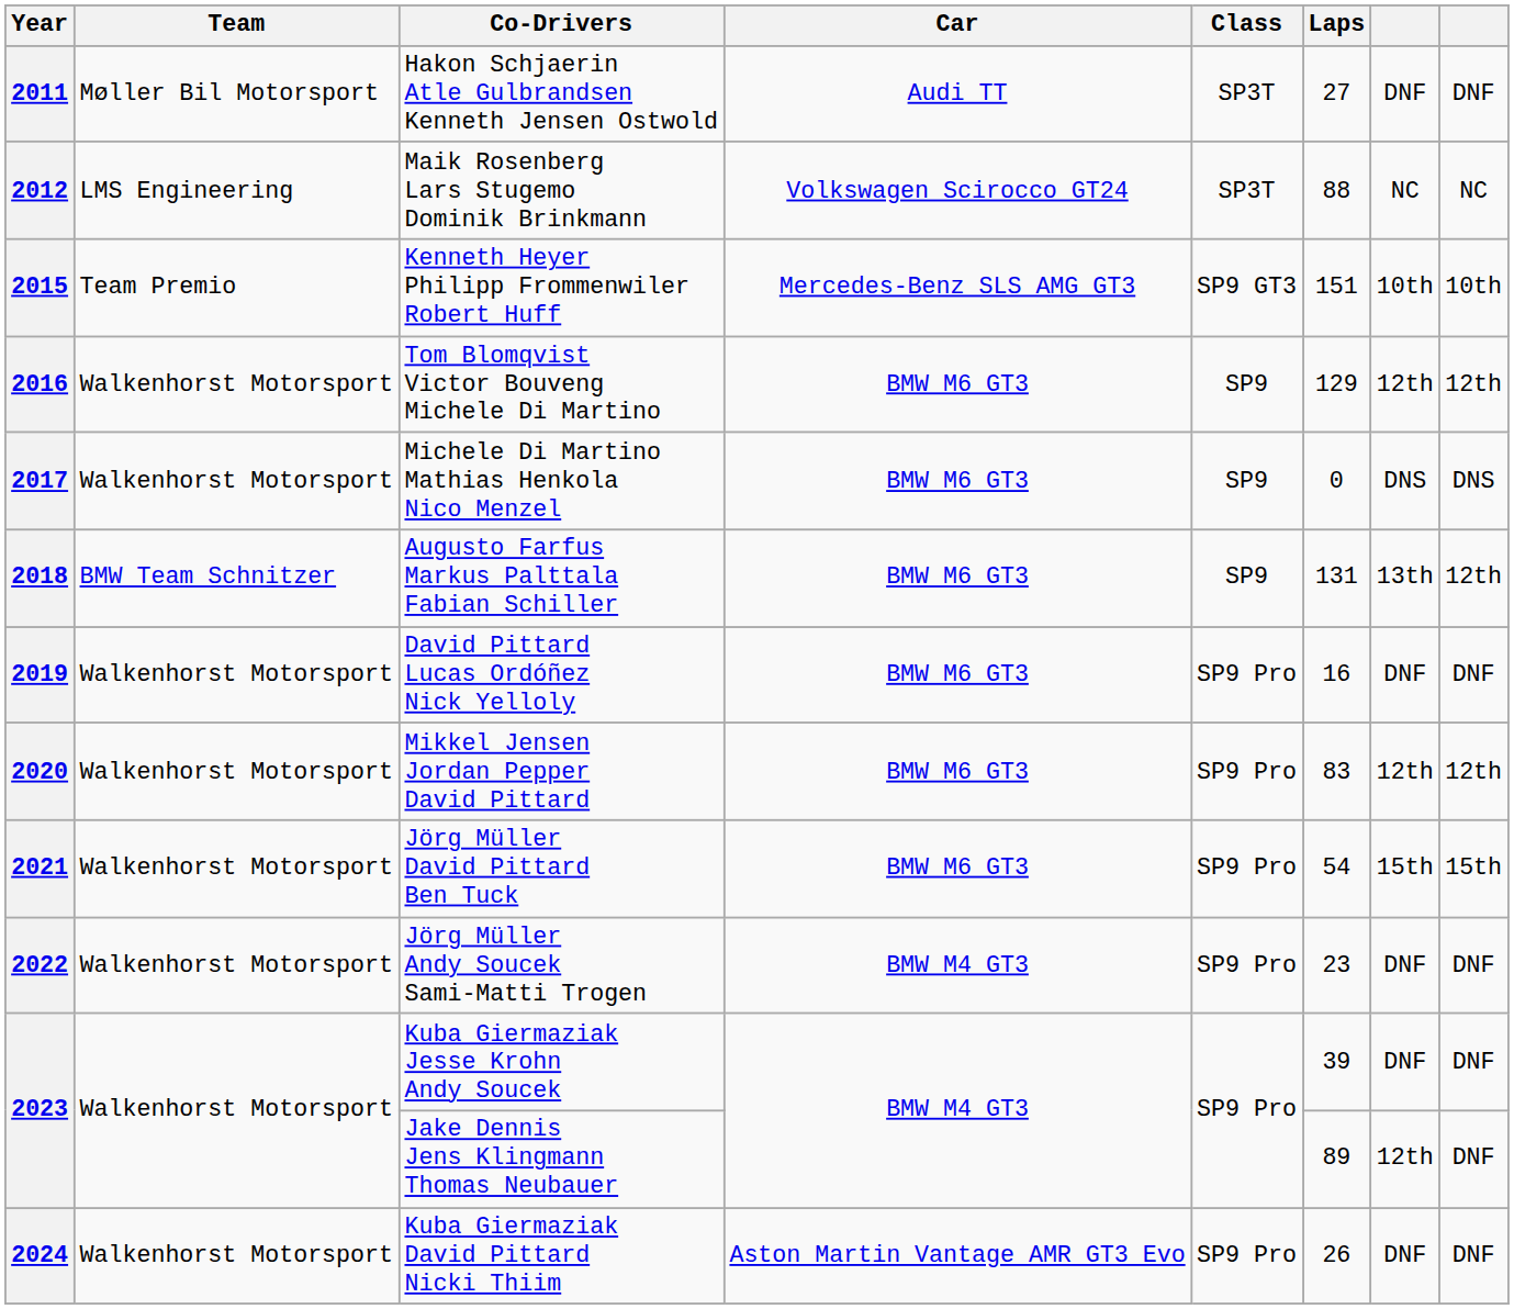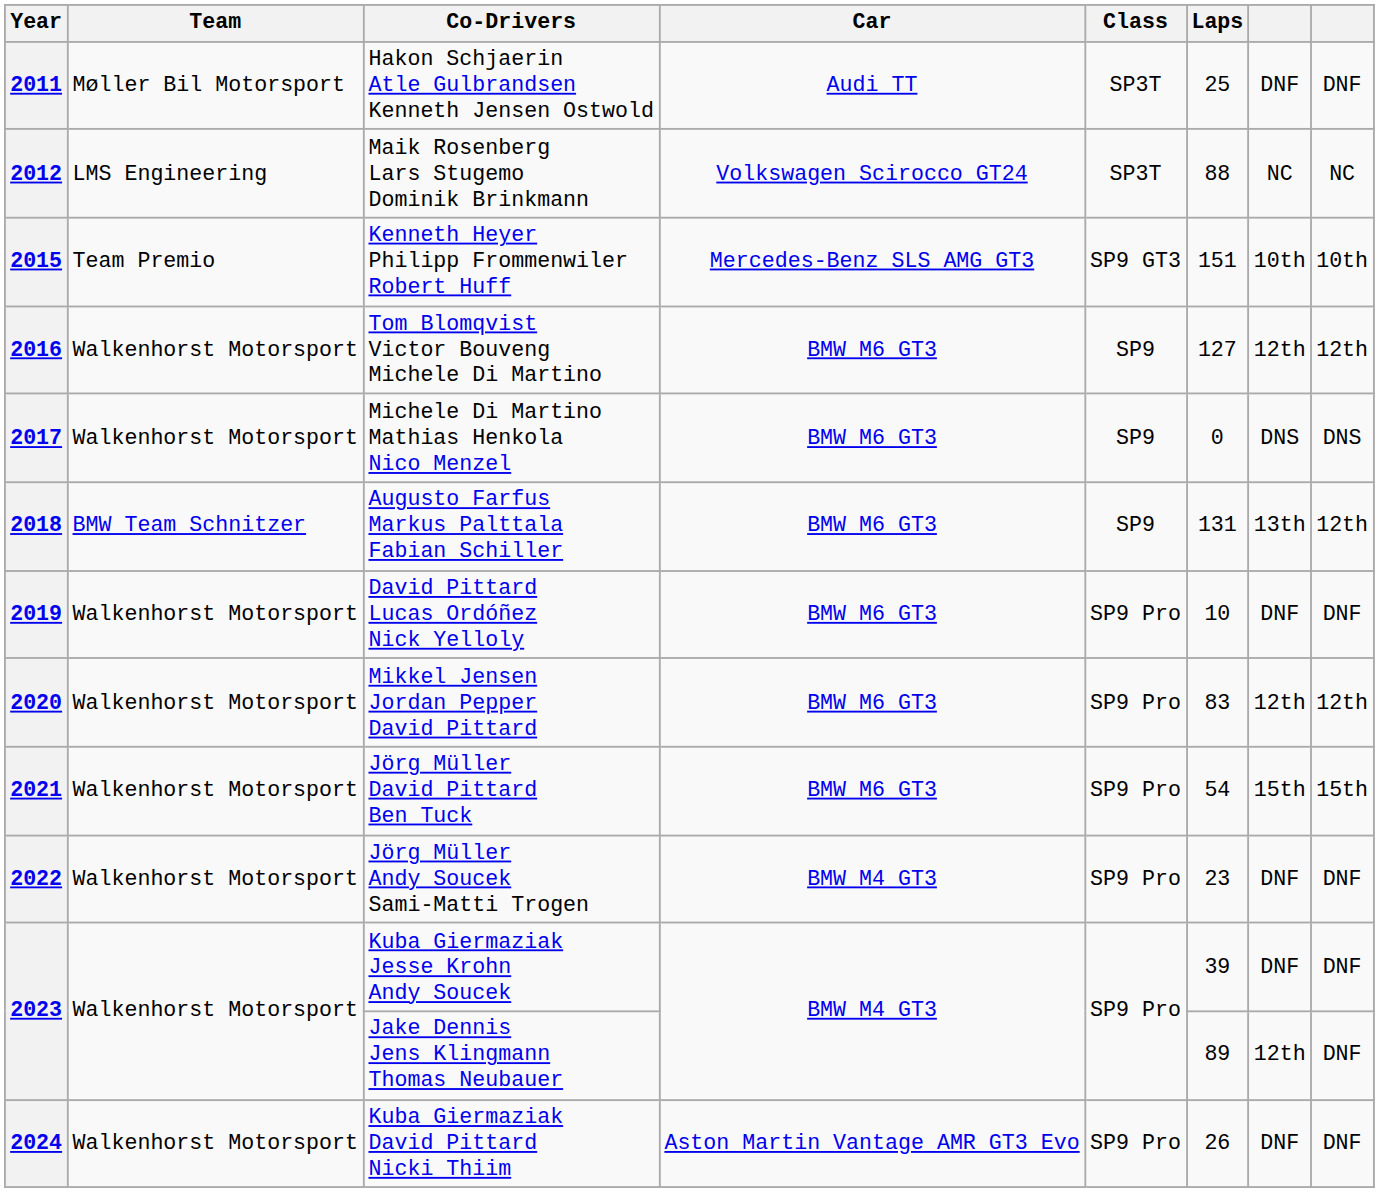 <table class="wikitable" style="text-align:center; font-size:90%">
 <tr>
 <th>Year</th>
 <th>Team</th>
 <th>Co-Drivers</th>
 <th>Car</th>
 <th>Class</th>
 <th>Laps</th>
 <th></th>
 <th></th>
 </tr>
 <tr>
 <th><a href='#'>2011</a></th>
 <td align="left"> Møller Bil Motorsport</td>
 <td align="left"> Hakon Schjaerin<br> <a href='#'>Atle Gulbrandsen</a><br> Kenneth Jensen Ostwold</td>
 <td><a href='#'>Audi TT</a></td>
 <td>SP3T</td>
-<td>27</td>
+<td>25</td>
 <td>DNF</td>
 <td>DNF</td>
 </tr>
 <tr>
 <th><a href='#'>2012</a></th>
 <td align="left"> LMS Engineering</td>
 <td align="left"> Maik Rosenberg<br> Lars Stugemo<br> Dominik Brinkmann</td>
 <td><a href='#'>Volkswagen Scirocco GT24</a></td>
 <td>SP3T</td>
 <td>88</td>
 <td>NC</td>
 <td>NC</td>
 </tr>
 <tr>
 <th><a href='#'>2015</a></th>
 <td align="left"> Team Premio</td>
 <td align="left"> <a href='#'>Kenneth Heyer</a><br> Philipp Frommenwiler<br> <a href='#'>Robert Huff</a></td>
 <td><a href='#'>Mercedes-Benz SLS AMG GT3</a></td>
 <td>SP9 GT3</td>
 <td>151</td>
 <td>10th</td>
 <td>10th</td>
 </tr>
 <tr>
 <th><a href='#'>2016</a></th>
 <td align="left"> Walkenhorst Motorsport</td>
 <td align="left"> <a href='#'>Tom Blomqvist</a><br> Victor Bouveng<br> Michele Di Martino</td>
 <td><a href='#'>BMW M6 GT3</a></td>
 <td>SP9</td>
-<td>129</td>
+<td>127</td>
 <td>12th</td>
 <td>12th</td>
 </tr>
 <tr>
 <th><a href='#'>2017</a></th>
 <td align="left"> Walkenhorst Motorsport</td>
 <td align="left"> Michele Di Martino<br> Mathias Henkola<br> <a href='#'>Nico Menzel</a></td>
 <td><a href='#'>BMW M6 GT3</a></td>
 <td>SP9</td>
 <td>0</td>
 <td>DNS</td>
 <td>DNS</td>
 </tr>
 <tr>
 <th><a href='#'>2018</a></th>
 <td align="left"> <a href='#'>BMW Team Schnitzer</a></td>
 <td align="left"> <a href='#'>Augusto Farfus</a><br> <a href='#'>Markus Palttala</a><br> <a href='#'>Fabian Schiller</a></td>
 <td><a href='#'>BMW M6 GT3</a></td>
 <td>SP9</td>
 <td>131</td>
 <td>13th</td>
 <td>12th</td>
 </tr>
 <tr>
 <th><a href='#'>2019</a></th>
 <td align="left"> Walkenhorst Motorsport</td>
 <td align="left"> <a href='#'>David Pittard</a><br> <a href='#'>Lucas Ordóñez</a><br> <a href='#'>Nick Yelloly</a></td>
 <td><a href='#'>BMW M6 GT3</a></td>
 <td>SP9 Pro</td>
-<td>16</td>
+<td>10</td>
 <td>DNF</td>
 <td>DNF</td>
 </tr>
 <tr>
 <th><a href='#'>2020</a></th>
 <td align="left"> Walkenhorst Motorsport</td>
 <td align="left"> <a href='#'>Mikkel Jensen</a><br> <a href='#'>Jordan Pepper</a><br> <a href='#'>David Pittard</a></td>
 <td><a href='#'>BMW M6 GT3</a></td>
 <td>SP9 Pro</td>
 <td>83</td>
 <td>12th</td>
 <td>12th</td>
 </tr>
 <tr>
 <th><a href='#'>2021</a></th>
 <td align="left"> Walkenhorst Motorsport</td>
 <td align="left"> <a href='#'>Jörg Müller</a><br> <a href='#'>David Pittard</a><br> <a href='#'>Ben Tuck</a></td>
 <td><a href='#'>BMW M6 GT3</a></td>
 <td>SP9 Pro</td>
 <td>54</td>
 <td>15th</td>
 <td>15th</td>
 </tr>
 <tr>
 <th><a href='#'>2022</a></th>
 <td align="left"> Walkenhorst Motorsport</td>
 <td align="left"> <a href='#'>Jörg Müller</a><br> <a href='#'>Andy Soucek</a><br> Sami-Matti Trogen</td>
 <td><a href='#'>BMW M4 GT3</a></td>
 <td>SP9 Pro</td>
 <td>23</td>
 <td>DNF</td>
 <td>DNF</td>
 </tr>
 <tr>
 <th rowspan="2"><a href='#'>2023</a></th>
 <td rowspan="2" align="left"> Walkenhorst Motorsport</td>
 <td align="left"> <a href='#'>Kuba Giermaziak</a><br> <a href='#'>Jesse Krohn</a><br> <a href='#'>Andy Soucek</a></td>
 <td rowspan="2"><a href='#'>BMW M4 GT3</a></td>
 <td rowspan="2">SP9 Pro</td>
 <td>39</td>
 <td>DNF</td>
 <td>DNF</td>
 </tr>
 <tr>
 <td align="left"> <a href='#'>Jake Dennis</a><br> <a href='#'>Jens Klingmann</a><br> <a href='#'>Thomas Neubauer</a></td>
 <td>89</td>
 <td>12th</td>
 <td>DNF</td>
 </tr>
 <tr>
 <th><a href='#'>2024</a></th>
 <td align="left"> Walkenhorst Motorsport</td>
 <td align="left"> <a href='#'>Kuba Giermaziak</a><br> <a href='#'>David Pittard</a><br> <a href='#'>Nicki Thiim</a></td>
 <td><a href='#'>Aston Martin Vantage AMR GT3 Evo</a></td>
 <td>SP9 Pro</td>
 <td>26</td>
 <td>DNF</td>
 <td>DNF</td>
 </tr>
 </table>
